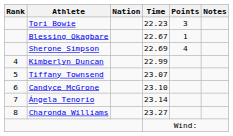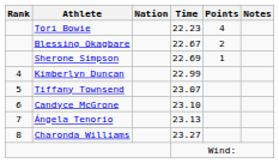 <table class="wikitable mw-datatable sortable" style="text-align:center;">
 <tr>
 <th>Rank</th>
 <th>Athlete</th>
 <th>Nation</th>
 <th>Time</th>
 <th>Points</th>
 <th>Notes</th>
 </tr>
 <tr>
 <td></td>
 <td align=left><a href='#'>Tori Bowie</a></td>
 <td align=left></td>
 <td>22.23</td>
-<td>3</td>
+<td>4</td>
 <td></td>
 </tr>
 <tr>
 <td></td>
 <td align=left><a href='#'>Blessing Okagbare</a></td>
 <td align=left></td>
 <td>22.67</td>
-<td>1</td>
+<td>2</td>
 <td></td>
 </tr>
 <tr>
 <td></td>
 <td align=left><a href='#'>Sherone Simpson</a></td>
 <td align=left></td>
 <td>22.69</td>
-<td>4</td>
+<td>1</td>
 <td></td>
 </tr>
 <tr>
 <td>4</td>
 <td align=left><a href='#'>Kimberlyn Duncan</a></td>
 <td align=left></td>
 <td>22.99</td>
 <td></td>
 <td></td>
 </tr>
 <tr>
 <td>5</td>
 <td align=left><a href='#'>Tiffany Townsend</a></td>
 <td align=left></td>
 <td>23.07</td>
 <td></td>
 <td></td>
 </tr>
 <tr>
 <td>6</td>
 <td align=left><a href='#'>Candyce McGrone</a></td>
 <td align=left></td>
 <td>23.10</td>
 <td></td>
 <td></td>
 </tr>
 <tr>
 <td>7</td>
 <td align=left><a href='#'>Ángela Tenorio</a></td>
 <td align=left></td>
-<td>23.14</td>
+<td>23.13</td>
 <td></td>
 <td></td>
 </tr>
 <tr>
 <td>8</td>
 <td align=left><a href='#'>Charonda Williams</a></td>
 <td align=left></td>
 <td>23.27</td>
 <td></td>
 <td></td>
 </tr>
 <tr class="sortbottom">
 <td colspan=3></td>
 <td colspan=3>Wind: </td>
 </tr>
 </table>
